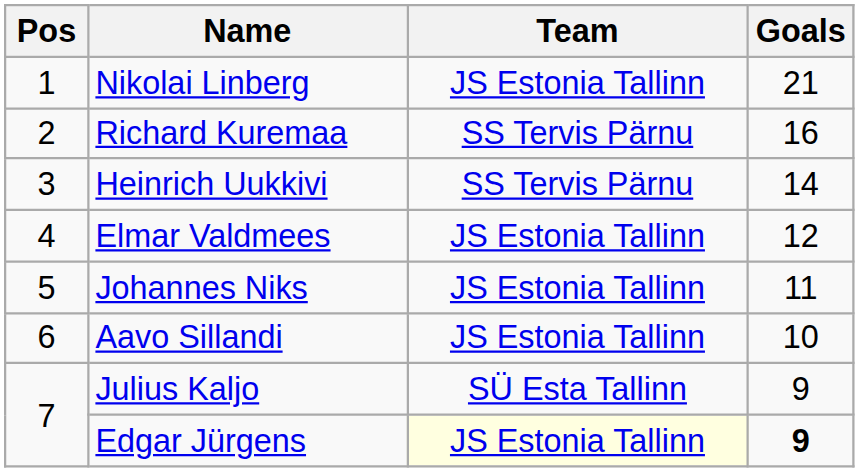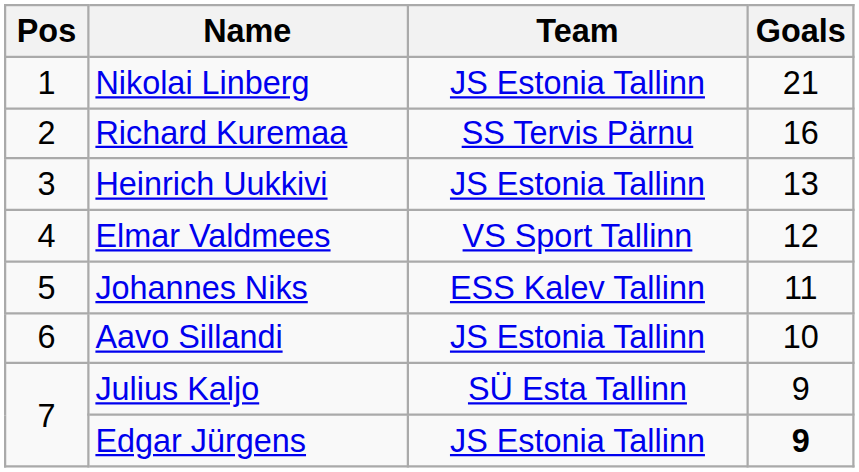 <table class="wikitable" style="font-size:90%; text-align:center;">
 <tr>
 <th width="30">Pos</th>
 <th width="135">Name</th>
 <th width="145">Team</th>
 <th width="30">Goals</th>
 </tr>
 <tr>
 <td>1</td>
 <td align=left><a href='#'>Nikolai Linberg</a></td>
 <td><a href='#'>JS Estonia Tallinn</a></td>
 <td>21</td>
 </tr>
 <tr>
 <td>2</td>
 <td align=left><a href='#'>Richard Kuremaa</a></td>
 <td><a href='#'>SS Tervis Pärnu</a></td>
 <td>16</td>
 </tr>
 <tr>
 <td>3</td>
 <td align=left><a href='#'>Heinrich Uukkivi</a></td>
-<td><a href='#'>SS Tervis Pärnu</a></td>
-<td>14</td>
+<td><a href='#'>JS Estonia Tallinn</a></td>
+<td>13</td>
 </tr>
 <tr>
 <td>4</td>
 <td align=left><a href='#'>Elmar Valdmees</a></td>
-<td><a href='#'>JS Estonia Tallinn</a></td>
+<td><a href='#'>VS Sport Tallinn</a></td>
 <td>12</td>
 </tr>
 <tr>
 <td>5</td>
 <td align=left><a href='#'>Johannes Niks</a></td>
-<td><a href='#'>JS Estonia Tallinn</a></td>
+<td><a href='#'>ESS Kalev Tallinn</a></td>
 <td>11</td>
 </tr>
 <tr>
 <td>6</td>
 <td align=left><a href='#'>Aavo Sillandi</a></td>
 <td><a href='#'>JS Estonia Tallinn</a></td>
 <td>10</td>
 </tr>
 <tr>
 <td rowspan="2">7</td>
 <td align=left><a href='#'>Julius Kaljo</a></td>
 <td><a href='#'>SÜ Esta Tallinn</a></td>
 <td>9</td>
 </tr>
 <tr>
 <td align=left><a href='#'>Edgar Jürgens</a></td>
-<td style="background: lightyellow;"><a href='#'>JS Estonia Tallinn</a></td>
+<td><a href='#'>JS Estonia Tallinn</a></td>
 <td><strong>9</strong></td>
 </tr>
 </table>
